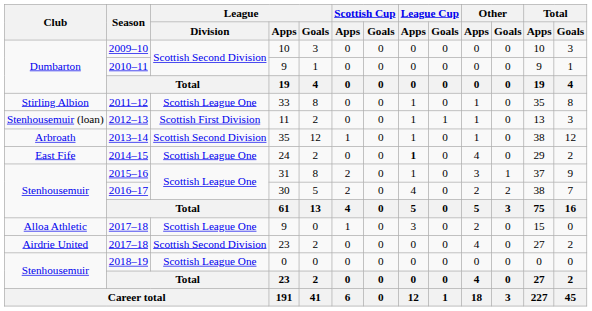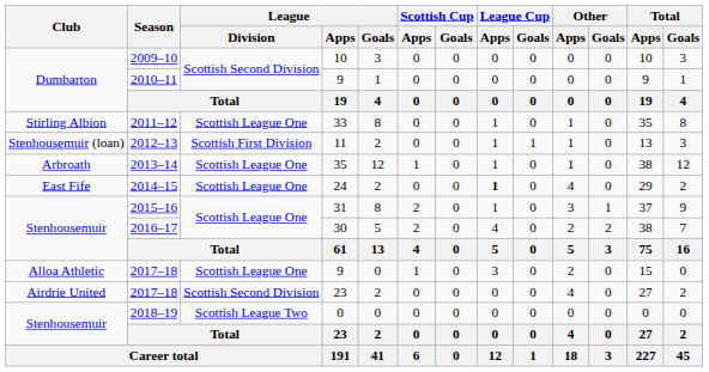 <table class="wikitable" style="text-align:center">
 <tr>
 <th rowspan="2">Club</th>
 <th rowspan="2">Season</th>
 <th colspan="3">League</th>
 <th colspan="2"><a href='#'>Scottish Cup</a></th>
 <th colspan="2"><a href='#'>League Cup</a></th>
 <th colspan="2">Other</th>
 <th colspan="2">Total</th>
 </tr>
 <tr>
 <th>Division</th>
 <th>Apps</th>
 <th>Goals</th>
 <th>Apps</th>
 <th>Goals</th>
 <th>Apps</th>
 <th>Goals</th>
 <th>Apps</th>
 <th>Goals</th>
 <th>Apps</th>
 <th>Goals</th>
 </tr>
 <tr>
 <td rowspan="3"><a href='#'>Dumbarton</a></td>
 <td><a href='#'>2009–10</a></td>
 <td rowspan="2"><a href='#'>Scottish Second Division</a></td>
 <td>10</td>
 <td>3</td>
 <td>0</td>
 <td>0</td>
 <td>0</td>
 <td>0</td>
 <td>0</td>
 <td>0</td>
 <td>10</td>
 <td>3</td>
 </tr>
 <tr>
 <td><a href='#'>2010–11</a></td>
 <td>9</td>
 <td>1</td>
 <td>0</td>
 <td>0</td>
 <td>0</td>
 <td>0</td>
 <td>0</td>
 <td>0</td>
 <td>9</td>
 <td>1</td>
 </tr>
 <tr>
 <th colspan="2">Total</th>
 <th>19</th>
 <th>4</th>
 <th>0</th>
 <th>0</th>
 <th>0</th>
 <th>0</th>
 <th>0</th>
 <th>0</th>
 <th>19</th>
 <th>4</th>
 </tr>
 <tr>
 <td><a href='#'>Stirling Albion</a></td>
 <td><a href='#'>2011–12</a></td>
 <td><a href='#'>Scottish League One</a></td>
 <td>33</td>
 <td>8</td>
 <td>0</td>
 <td>0</td>
 <td>1</td>
 <td>0</td>
 <td>1</td>
 <td>0</td>
 <td>35</td>
 <td>8</td>
 </tr>
 <tr>
 <td><a href='#'>Stenhousemuir</a> (loan)</td>
 <td><a href='#'>2012–13</a></td>
 <td><a href='#'>Scottish First Division</a></td>
 <td>11</td>
 <td>2</td>
 <td>0</td>
 <td>0</td>
 <td>1</td>
 <td>1</td>
 <td>1</td>
 <td>0</td>
 <td>13</td>
 <td>3</td>
 </tr>
 <tr>
 <td><a href='#'>Arbroath</a></td>
 <td><a href='#'>2013–14</a></td>
-<td><a href='#'>Scottish Second Division</a></td>
+<td><a href='#'>Scottish League One</a></td>
 <td>35</td>
 <td>12</td>
 <td>1</td>
 <td>0</td>
 <td>1</td>
 <td>0</td>
 <td>1</td>
 <td>0</td>
 <td>38</td>
 <td>12</td>
 </tr>
 <tr>
 <td><a href='#'>East Fife</a></td>
 <td><a href='#'>2014–15</a></td>
 <td><a href='#'>Scottish League One</a></td>
 <td>24</td>
 <td>2</td>
 <td>0</td>
 <td>0</td>
 <td><strong>1</strong></td>
 <td>0</td>
 <td>4</td>
 <td>0</td>
 <td>29</td>
 <td>2</td>
 </tr>
 <tr>
 <td rowspan="3"><a href='#'>Stenhousemuir</a></td>
 <td><a href='#'>2015–16</a></td>
 <td rowspan="2"><a href='#'>Scottish League One</a></td>
 <td>31</td>
 <td>8</td>
 <td>2</td>
 <td>0</td>
 <td>1</td>
 <td>0</td>
 <td>3</td>
 <td>1</td>
 <td>37</td>
 <td>9</td>
 </tr>
 <tr>
 <td><a href='#'>2016–17</a></td>
 <td>30</td>
 <td>5</td>
 <td>2</td>
 <td>0</td>
 <td>4</td>
 <td>0</td>
 <td>2</td>
 <td>2</td>
 <td>38</td>
 <td>7</td>
 </tr>
 <tr>
 <th colspan="2">Total</th>
 <th>61</th>
 <th>13</th>
 <th>4</th>
 <th>0</th>
 <th>5</th>
 <th>0</th>
 <th>5</th>
 <th>3</th>
 <th>75</th>
 <th>16</th>
 </tr>
 <tr>
 <td><a href='#'>Alloa Athletic</a></td>
 <td><a href='#'>2017–18</a></td>
 <td><a href='#'>Scottish League One</a></td>
 <td>9</td>
 <td>0</td>
 <td>1</td>
 <td>0</td>
 <td>3</td>
 <td>0</td>
 <td>2</td>
 <td>0</td>
 <td>15</td>
 <td>0</td>
 </tr>
 <tr>
 <td><a href='#'>Airdrie United</a></td>
 <td><a href='#'>2017–18</a></td>
 <td><a href='#'>Scottish Second Division</a></td>
 <td>23</td>
 <td>2</td>
 <td>0</td>
 <td>0</td>
 <td>0</td>
 <td>0</td>
 <td>4</td>
 <td>0</td>
 <td>27</td>
 <td>2</td>
 </tr>
 <tr>
 <td rowspan="2"><a href='#'>Stenhousemuir</a></td>
 <td><a href='#'>2018–19</a></td>
-<td><a href='#'>Scottish League One</a></td>
+<td><a href='#'>Scottish League Two</a></td>
 <td>0</td>
 <td>0</td>
 <td>0</td>
 <td>0</td>
 <td>0</td>
 <td>0</td>
 <td>0</td>
 <td>0</td>
 <td>0</td>
 <td>0</td>
 </tr>
 <tr>
 <th colspan="2">Total</th>
 <th>23</th>
 <th>2</th>
 <th>0</th>
 <th>0</th>
 <th>0</th>
 <th>0</th>
 <th>4</th>
 <th>0</th>
 <th>27</th>
 <th>2</th>
 </tr>
 <tr>
 <th colspan="3">Career total</th>
 <th>191</th>
 <th>41</th>
 <th>6</th>
 <th>0</th>
 <th>12</th>
 <th>1</th>
 <th>18</th>
 <th>3</th>
 <th>227</th>
 <th>45</th>
 </tr>
 </table>
